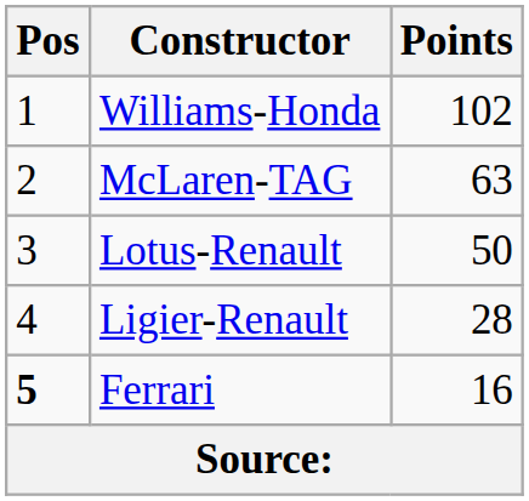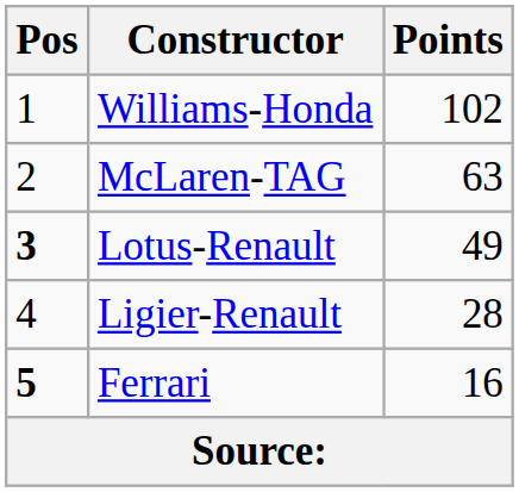 <table class="wikitable" style="font-size:95%;">
 <tr>
 <th>Pos</th>
 <th>Constructor</th>
 <th>Points</th>
 </tr>
 <tr>
 <td>1</td>
 <td> <a href='#'>Williams</a>-<a href='#'>Honda</a></td>
 <td style="text-align: right">102</td>
 </tr>
 <tr>
 <td>2</td>
 <td> <a href='#'>McLaren</a>-<a href='#'>TAG</a></td>
 <td style="text-align: right">63</td>
 </tr>
 <tr>
-<td>3</td>
+<td><strong>3</strong></td>
 <td> <a href='#'>Lotus</a>-<a href='#'>Renault</a></td>
-<td style="text-align: right">50</td>
+<td style="text-align: right">49</td>
 </tr>
 <tr>
 <td>4</td>
 <td>  <a href='#'>Ligier</a>-<a href='#'>Renault</a></td>
 <td style="text-align: right">28</td>
 </tr>
 <tr>
 <td><strong>5</strong></td>
 <td> <a href='#'>Ferrari</a></td>
 <td style="text-align: right">16</td>
 </tr>
 <tr>
 <th colspan=4>Source:</th>
 </tr>
 </table>
